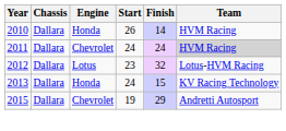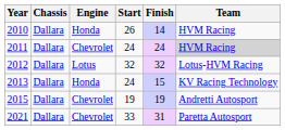 <table class="wikitable" style="font-size: 90%;">
 <tr>
 <th>Year</th>
 <th>Chassis</th>
 <th>Engine</th>
 <th>Start</th>
 <th>Finish</th>
 <th>Team</th>
 </tr>
 <tr>
 <td><a href='#'>2010</a></td>
 <td><a href='#'>Dallara</a></td>
 <td><a href='#'>Honda</a></td>
 <td align=center>26</td>
 <td align=center style="background:#CFCFFF;">14</td>
 <td nowrap><a href='#'>HVM Racing</a></td>
 </tr>
 <tr>
 <td><a href='#'>2011</a></td>
 <td><a href='#'>Dallara</a></td>
 <td><a href='#'>Chevrolet</a></td>
 <td align=center>24</td>
 <td align=center style="background:#EFCFFF;">24</td>
 <td nowrap style="background: lightgrey;"><a href='#'>HVM Racing</a></td>
 </tr>
 <tr>
 <td><a href='#'>2012</a></td>
 <td><a href='#'>Dallara</a></td>
 <td><a href='#'>Lotus</a></td>
-<td align=center>23</td>
+<td align=center>32</td>
 <td align=center style="background:#EFCFFF;">32</td>
 <td nowrap><a href='#'>Lotus</a>-<a href='#'>HVM Racing</a></td>
 </tr>
 <tr>
 <td><a href='#'>2013</a></td>
 <td><a href='#'>Dallara</a></td>
 <td><a href='#'>Honda</a></td>
 <td align=center>24</td>
 <td align=center style="background:#CFCFFF;">15</td>
 <td nowrap><a href='#'>KV Racing Technology</a></td>
 </tr>
 <tr>
 <td><a href='#'>2015</a></td>
 <td><a href='#'>Dallara</a></td>
 <td><a href='#'>Chevrolet</a></td>
 <td align=center>19</td>
-<td align=center style="background:#CFCFFF;">29</td>
+<td align=center style="background:#CFCFFF;">19</td>
 <td nowrap><a href='#'>Andretti Autosport</a></td>
 </tr>
+<tr>
+<td><a href='#'>2021</a></td>
+<td><a href='#'>Dallara</a></td>
+<td><a href='#'>Chevrolet</a></td>
+<td align=center>33</td>
+<td align=center style="background:#EFCFFF;">31</td>
+<td nowrap><a href='#'>Paretta Autosport</a></td>
+</tr>
 </table>
